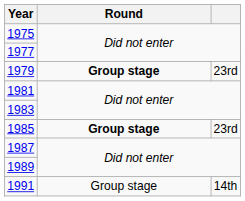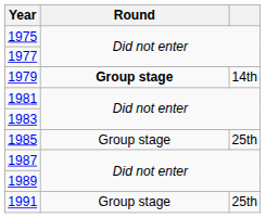 <table class="wikitable" style="text-align: center; font-size:90%">
 <tr>
 <th>Year</th>
 <th style="width:200px">Round</th>
 <th></th>
 </tr>
 <tr>
 <td><a href='#'>1975</a></td>
 <td colspan="2" rowspan="2"><em>Did not enter</em></td>
 </tr>
 <tr>
 <td><a href='#'>1977</a></td>
 </tr>
 <tr>
 <td><a href='#'>1979</a></td>
 <td><strong>Group stage</strong></td>
-<td>23rd</td>
+<td>14th</td>
 </tr>
 <tr>
 <td><a href='#'>1981</a></td>
 <td colspan="2" rowspan="2"><em>Did not enter</em></td>
 </tr>
 <tr>
 <td><a href='#'>1983</a></td>
 </tr>
 <tr>
 <td><a href='#'>1985</a></td>
-<td><strong>Group stage</strong></td>
-<td>23rd</td>
+<td>Group stage</td>
+<td>25th</td>
 </tr>
 <tr>
 <td><a href='#'>1987</a></td>
 <td colspan="2" rowspan="2"><em>Did not enter</em></td>
 </tr>
 <tr>
 <td><a href='#'>1989</a></td>
 </tr>
 <tr>
 <td><a href='#'>1991</a></td>
 <td>Group stage</td>
-<td>14th</td>
+<td>25th</td>
 </tr>
 </table>
